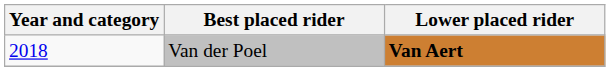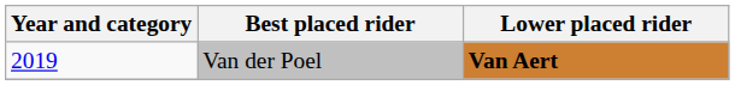 <table class=wikitable>
 <tr>
 <th>Year and category</th>
 <th width=175>Best placed rider</th>
 <th width=175>Lower placed rider</th>
 </tr>
 <tr>
-<td><a href='#'>2018</a></td>
+<td><a href='#'>2019</a></td>
 <td bgcolor="C0C0C0"> Van der Poel</td>
 <td bgcolor="CD7F32"><strong> Van Aert</strong></td>
 </tr>
 <tr>
 </tr>
 </table>
